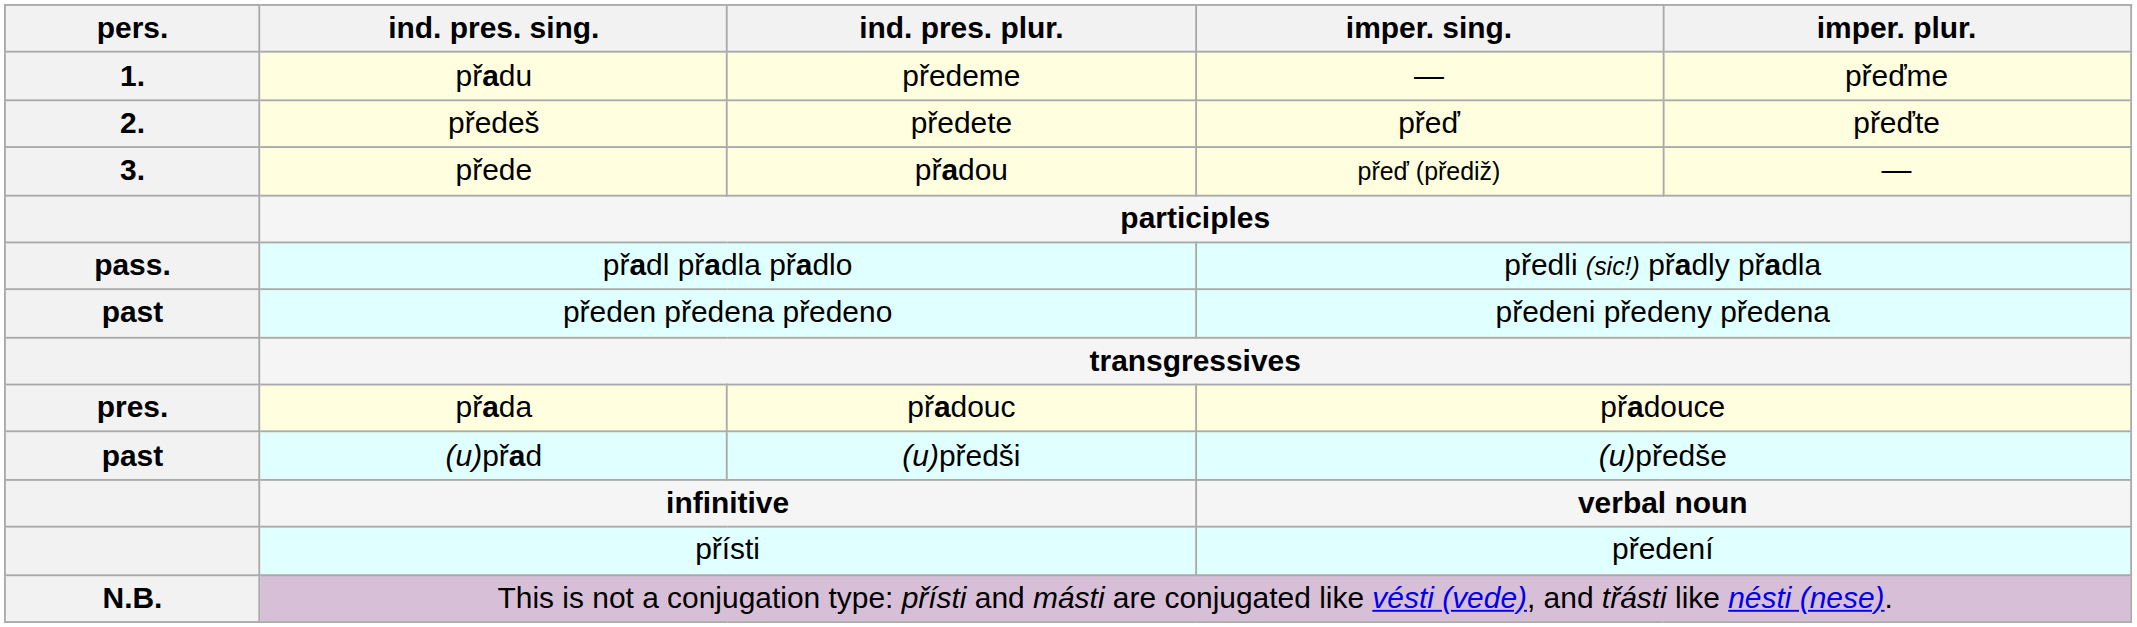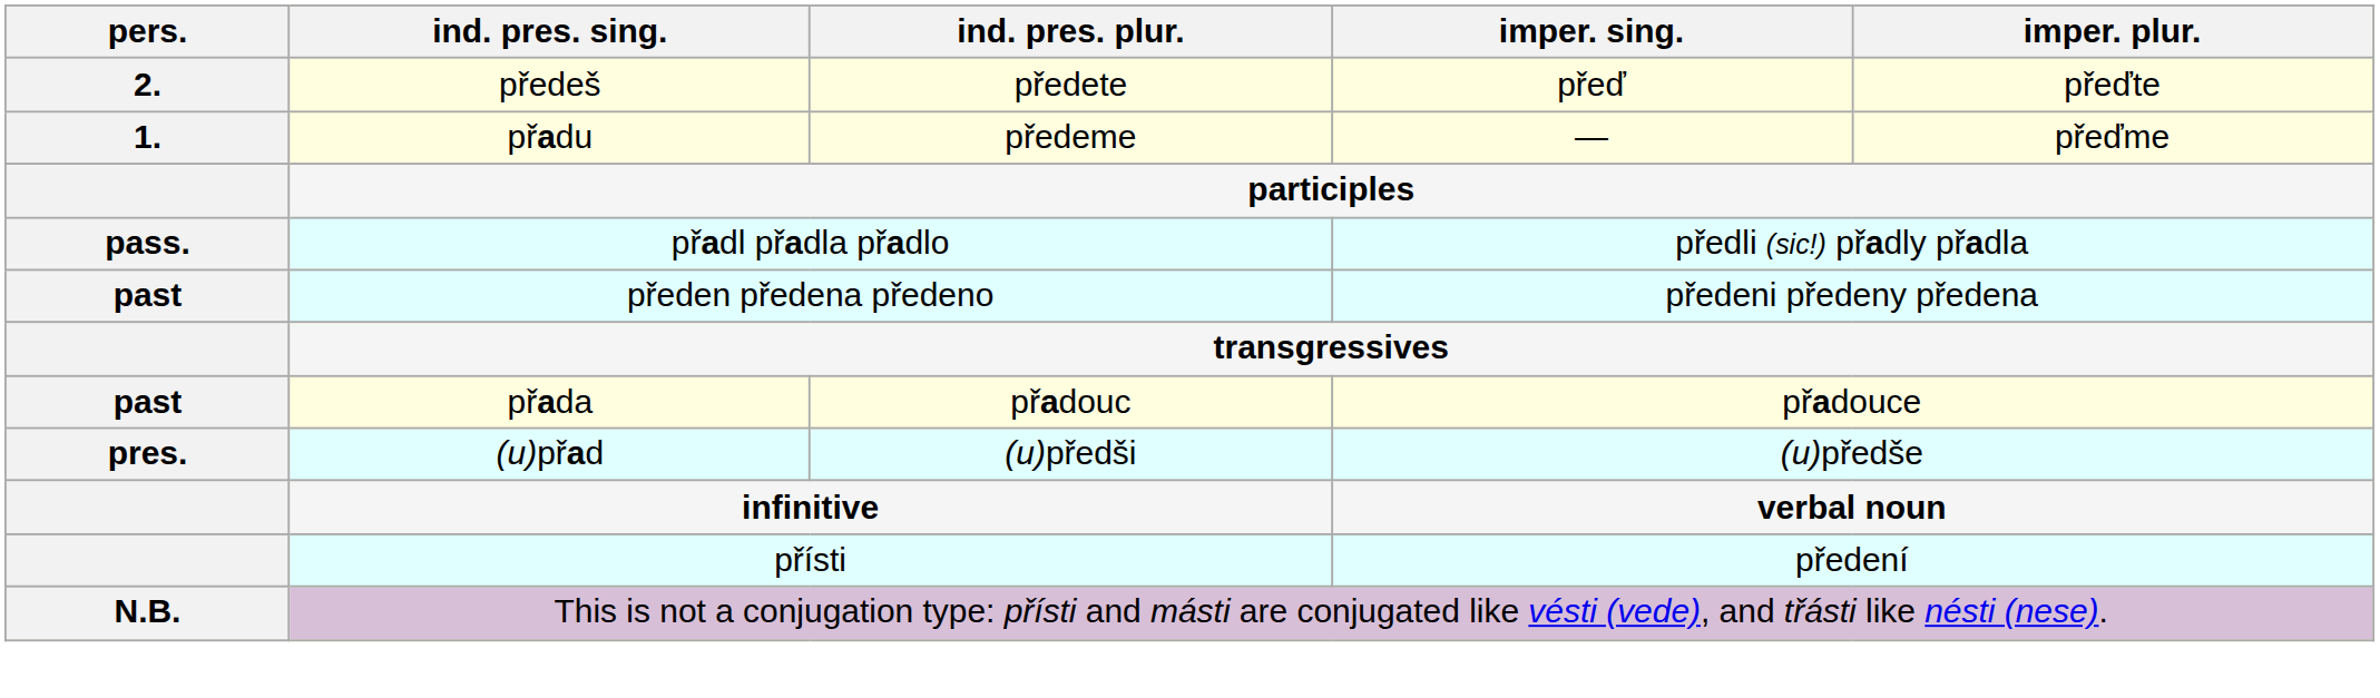 <table class="wikitable" border="1" width=90% style="text-align:center; background:lightyellow">
 <tr>
 <th>pers.</th>
 <th width=22%>ind. pres. sing.</th>
 <th width=22%>ind. pres. plur.</th>
 <th width=22%>imper. sing.</th>
 <th width=22%>imper. plur.</th>
 </tr>
 <tr>
-<th>1.</th>
-<td>př<strong>a</strong>du</td>
-<td>předeme</td>
-<td>—</td>
-<td>přeďme</td>
-</tr>
-<tr>
 <th>2.</th>
 <td>předeš</td>
 <td>předete</td>
 <td>přeď</td>
 <td>přeďte</td>
 </tr>
 <tr>
-<th>3.</th>
-<td>přede</td>
-<td>př<strong>a</strong>dou</td>
-<td><small>přeď (přediž)</small></td>
+<th>1.</th>
+<td>př<strong>a</strong>du</td>
+<td>předeme</td>
 <td>—</td>
+<td>přeďme</td>
 </tr>
 <tr style="font-weight:bold; background:whitesmoke">
 <th> </th>
 <td colspan=4>participles</td>
 </tr>
 <tr style="background:lightcyan">
 <th>pass.</th>
 <td colspan=2>př<strong>a</strong>dl př<strong>a</strong>dla př<strong>a</strong>dlo</td>
 <td colspan=2>předli <small><em>(sic!)</em></small> př<strong>a</strong>dly př<strong>a</strong>dla</td>
 </tr>
 <tr style="background:lightcyan">
 <th>past</th>
 <td colspan=2>předen předena předeno</td>
 <td colspan=2>předeni předeny předena</td>
 </tr>
 <tr style="font-weight:bold; background:whitesmoke">
 <th> </th>
 <td colspan=4>transgressives</td>
 </tr>
 <tr>
-<th>pres.</th>
+<th>past</th>
 <td>př<strong>a</strong>da</td>
 <td>př<strong>a</strong>douc</td>
 <td colspan=2>př<strong>a</strong>douce</td>
 </tr>
 <tr style="background:lightcyan">
-<th>past</th>
+<th>pres.</th>
 <td><em>(u)</em>př<strong>a</strong>d</td>
 <td><em>(u)</em>předši</td>
 <td colspan=2><em>(u)</em>předše</td>
 </tr>
 <tr style="font-weight:bold; background:whitesmoke">
 <th> </th>
 <td colspan=2>infinitive</td>
 <td colspan=2>verbal noun</td>
 </tr>
 <tr style="background:lightcyan">
 <th> </th>
 <td colspan=2>přísti</td>
 <td colspan=2>předení</td>
 </tr>
 <tr style="background:thistle">
 <th>N.B.</th>
 <td colspan=4>This is not a conjugation type: <em>přísti</em> and <em>másti</em> are conjugated like <a href='#'><em>vésti (vede)</em></a>, and <em>třásti</em> like <a href='#'><em>nésti (nese)</em></a>.</td>
 </tr>
 </table>
